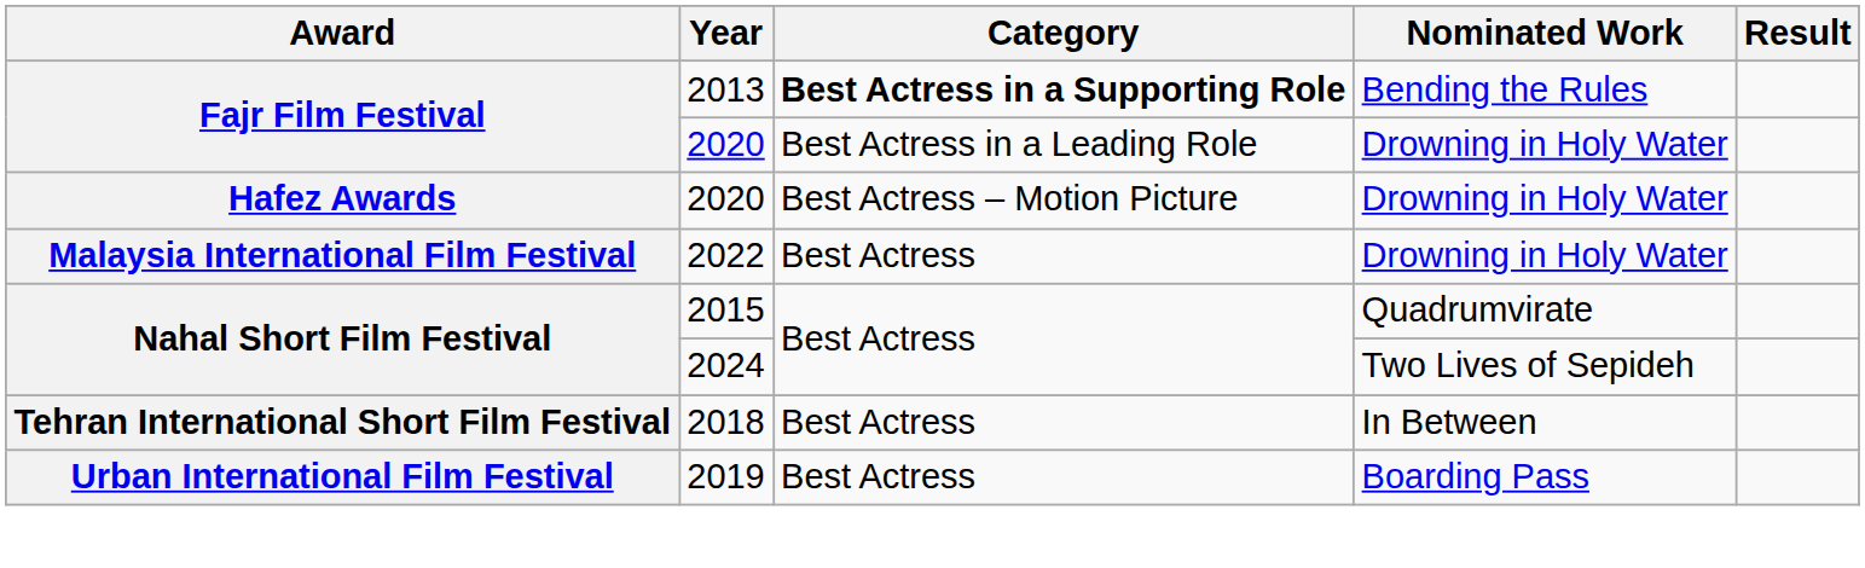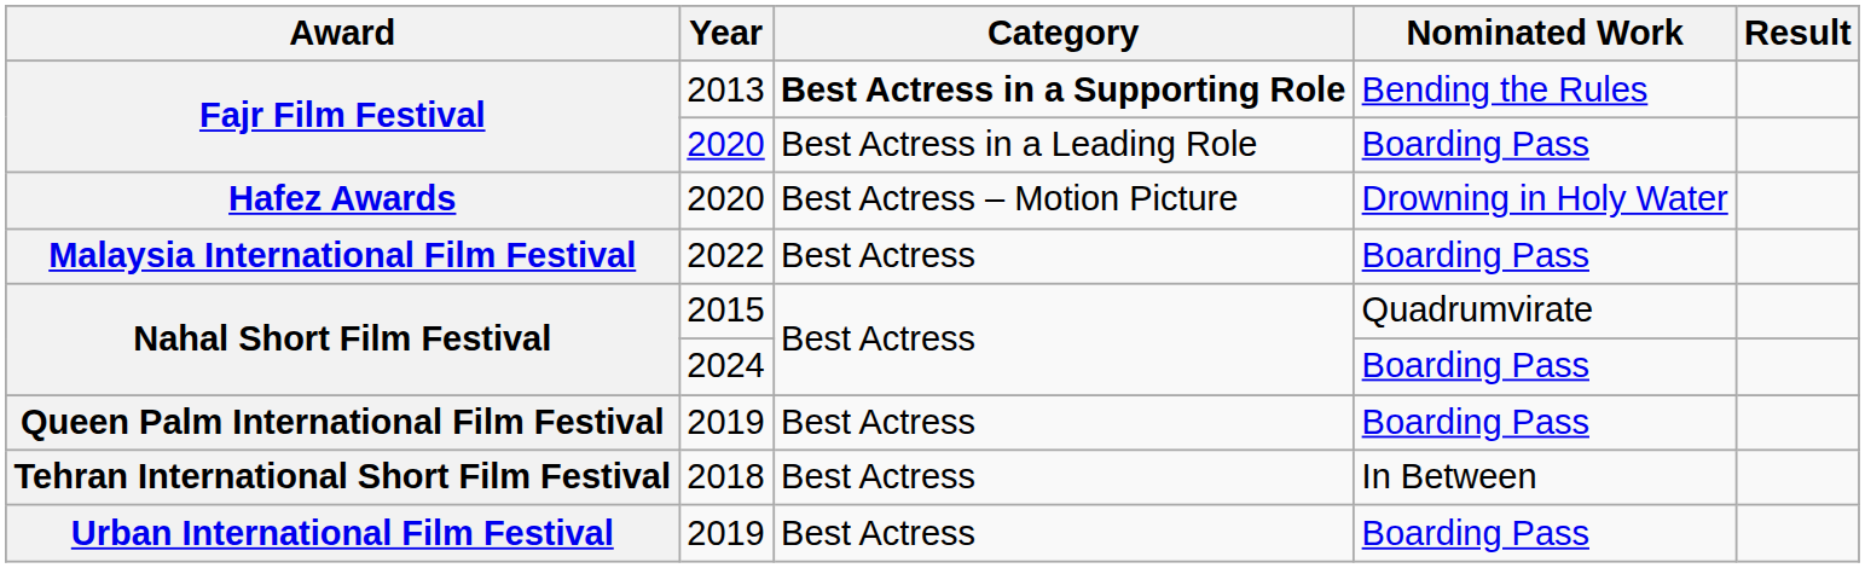 <table class="wikitable sortable plainrowheaders">
 <tr>
 <th scope="col">Award</th>
 <th scope="col">Year</th>
 <th scope="col">Category</th>
 <th scope="col">Nominated Work</th>
 <th scope="col">Result</th>
 </tr>
 <tr>
 <th scope="row" rowspan="2"><a href='#'>Fajr Film Festival</a></th>
 <td>2013</td>
 <td><strong>Best Actress in a Supporting Role</strong></td>
 <td><a href='#'>Bending the Rules</a></td>
 <td></td>
 </tr>
 <tr>
 <td><a href='#'>2020</a></td>
 <td>Best Actress in a Leading Role</td>
-<td><a href='#'>Drowning in Holy Water</a></td>
+<td><a href='#'>Boarding Pass</a></td>
 <td></td>
 </tr>
 <tr>
 <th scope="row"><a href='#'>Hafez Awards</a></th>
 <td>2020</td>
 <td>Best Actress – Motion Picture</td>
 <td><a href='#'>Drowning in Holy Water</a></td>
 <td></td>
 </tr>
 <tr>
 <th scope="row"><a href='#'>Malaysia International Film Festival</a></th>
 <td>2022</td>
 <td>Best Actress</td>
-<td><a href='#'>Drowning in Holy Water</a></td>
+<td><a href='#'>Boarding Pass</a></td>
 <td></td>
 </tr>
 <tr>
 <th rowspan="2" scope="row">Nahal Short Film Festival</th>
 <td>2015</td>
 <td rowspan="2">Best Actress</td>
 <td>Quadrumvirate</td>
 <td></td>
 </tr>
 <tr>
 <td>2024</td>
-<td>Two Lives of Sepideh</td>
+<td><a href='#'>Boarding Pass</a></td>
+<td></td>
+</tr>
+<tr>
+<th scope="row">Queen Palm International Film Festival</th>
+<td>2019</td>
+<td>Best Actress</td>
+<td><a href='#'>Boarding Pass</a></td>
 <td></td>
 </tr>
 <tr>
 <th scope="row">Tehran International Short Film Festival</th>
 <td>2018</td>
 <td>Best Actress</td>
 <td>In Between</td>
 <td></td>
 </tr>
 <tr>
 <th scope="row"><a href='#'>Urban International Film Festival</a></th>
 <td>2019</td>
 <td>Best Actress</td>
 <td><a href='#'>Boarding Pass</a></td>
 <td></td>
 </tr>
 </table>
